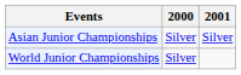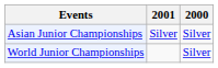 <table class="wikitable" style="font-size: 90%; text-align:center">
 <tr>
 <th>Events</th>
+<th>2001</th>
 <th>2000</th>
-<th>2001</th>
 </tr>
 <tr>
 <td bgcolor="#ECF2FF"; align="left"><a href='#'>Asian Junior Championships</a></td>
 <td> <a href='#'>Silver</a></td>
 <td> <a href='#'>Silver</a></td>
 </tr>
 <tr>
 <td bgcolor="#ECF2FF"; align="left"><a href='#'>World Junior Championships</a></td>
+<td></td>
 <td> <a href='#'>Silver</a></td>
-<td></td>
 </tr>
 </table>
